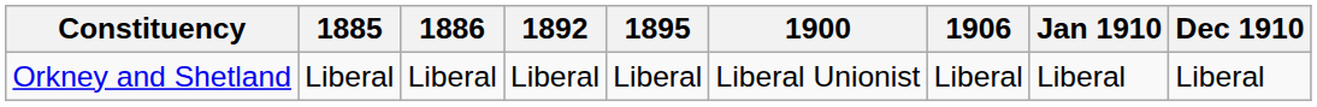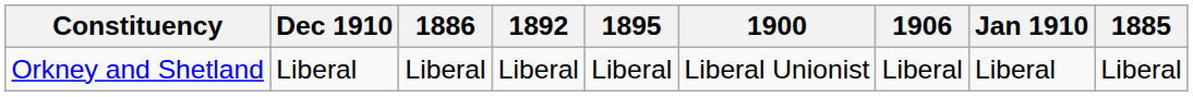 <table class="wikitable sortable">
 <tr>
 <th>Constituency</th>
-<th>1885</th>
+<th>Dec 1910</th>
 <th>1886</th>
 <th>1892</th>
 <th>1895</th>
 <th>1900</th>
 <th>1906</th>
 <th>Jan 1910</th>
-<th>Dec 1910</th>
+<th>1885</th>
 </tr>
 <tr>
 <td><a href='#'>Orkney and Shetland</a></td>
 <td bgcolor=>Liberal</td>
 <td bgcolor=>Liberal</td>
 <td bgcolor=>Liberal</td>
 <td bgcolor=>Liberal</td>
 <td bgcolor=>Liberal Unionist</td>
 <td bgcolor=>Liberal</td>
 <td bgcolor=>Liberal</td>
 <td bgcolor=>Liberal</td>
 </tr>
 </table>
